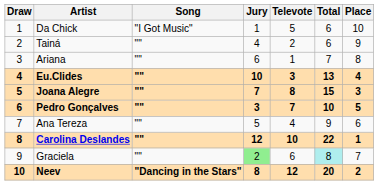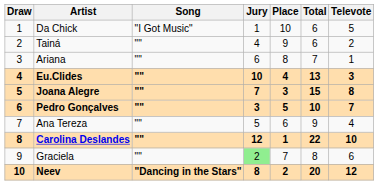 <table class="sortable wikitable" style="margin: 1em auto 1em auto; text-align:center">
 <tr>
 <th scope="col">Draw</th>
 <th scope="col">Artist</th>
 <th scope="col">Song</th>
 <th scope="col">Jury</th>
+<th scope="col">Place</th>
+<th scope="col">Total</th>
 <th scope="col">Televote</th>
-<th scope="col">Total</th>
-<th scope="col">Place</th>
 </tr>
 <tr>
 <td>1</td>
 <td align="left">Da Chick</td>
 <td align="left">"I Got Music"</td>
 <td>1</td>
+<td>10</td>
+<td>6</td>
 <td>5</td>
-<td>6</td>
-<td>10</td>
 </tr>
 <tr>
 <td>2</td>
 <td align="left">Tainá</td>
 <td align="left">""</td>
 <td>4</td>
+<td>9</td>
+<td>6</td>
 <td>2</td>
-<td>6</td>
-<td>9</td>
 </tr>
 <tr>
 <td>3</td>
 <td align="left">Ariana</td>
 <td align="left">""</td>
 <td>6</td>
+<td>8</td>
+<td>7</td>
 <td>1</td>
-<td>7</td>
-<td>8</td>
 </tr>
 <tr style="font-weight:bold; background:navajowhite;">
 <td>4</td>
 <td align="left">Eu.Clides</td>
 <td align="left">""</td>
 <td>10</td>
+<td>4</td>
+<td>13</td>
 <td>3</td>
-<td>13</td>
-<td>4</td>
 </tr>
 <tr style="font-weight:bold; background:navajowhite;">
 <td>5</td>
 <td align="left">Joana Alegre</td>
 <td align="left">""</td>
 <td>7</td>
+<td>3</td>
+<td>15</td>
 <td>8</td>
-<td>15</td>
-<td>3</td>
 </tr>
 <tr style="font-weight:bold; background:navajowhite;">
 <td>6</td>
 <td align="left">Pedro Gonçalves</td>
 <td align="left">""</td>
 <td>3</td>
+<td>5</td>
+<td>10</td>
 <td>7</td>
-<td>10</td>
-<td>5</td>
 </tr>
 <tr>
 <td>7</td>
 <td align="left">Ana Tereza</td>
 <td align="left">""</td>
 <td>5</td>
+<td>6</td>
+<td>9</td>
 <td>4</td>
-<td>9</td>
-<td>6</td>
 </tr>
 <tr style="font-weight:bold; background:navajowhite;">
 <td>8</td>
 <td align="left"><a href='#'>Carolina Deslandes</a></td>
 <td align="left">""</td>
 <td>12</td>
+<td>1</td>
+<td>22</td>
 <td>10</td>
-<td>22</td>
-<td>1</td>
 </tr>
 <tr>
 <td>9</td>
 <td align="left">Graciela</td>
 <td align="left">""</td>
 <td style="background: lightgreen;">2</td>
+<td>7</td>
+<td>8</td>
 <td>6</td>
-<td style="background: paleturquoise;">8</td>
-<td>7</td>
 </tr>
 <tr style="font-weight:bold; background:navajowhite;">
 <td>10</td>
 <td align="left">Neev</td>
 <td align="left">"Dancing in the Stars"</td>
 <td>8</td>
+<td>2</td>
+<td>20</td>
 <td>12</td>
-<td>20</td>
-<td>2</td>
 </tr>
 </table>
